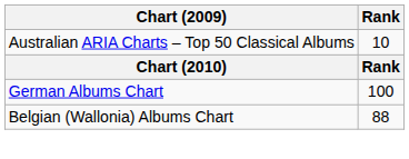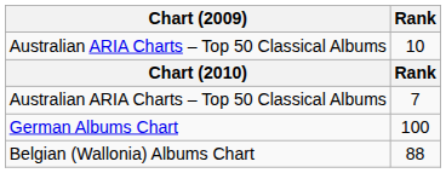 <table class="wikitable">
 <tr>
 <th>Chart (2009)</th>
 <th>Rank</th>
 </tr>
 <tr>
 <td>Australian <a href='#'>ARIA Charts</a> – Top 50 Classical Albums</td>
 <td style="text-align:center;">10</td>
 </tr>
 <tr>
 <th>Chart (2010)</th>
 <th>Rank</th>
 </tr>
 <tr>
+<td>Australian ARIA Charts – Top 50 Classical Albums</td>
+<td style="text-align:center;">7</td>
+</tr>
+<tr>
 <td><a href='#'>German Albums Chart</a></td>
 <td style="text-align:center;">100</td>
 </tr>
 <tr>
 <td>Belgian (Wallonia) Albums Chart</td>
 <td style="text-align:center;">88</td>
 </tr>
 </table>
